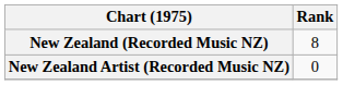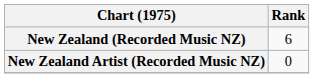 <table class="wikitable plainrowheaders">
 <tr>
 <th>Chart (1975)</th>
 <th>Rank</th>
 </tr>
 <tr>
 <th scope="row">New Zealand (Recorded Music NZ)</th>
-<td style="text-align:center;">8</td>
+<td style="text-align:center;">6</td>
 </tr>
 <tr>
 <th scope="row">New Zealand Artist (Recorded Music NZ)</th>
 <td style="text-align:center;">0</td>
 </tr>
 <tr>
 </tr>
 </table>
